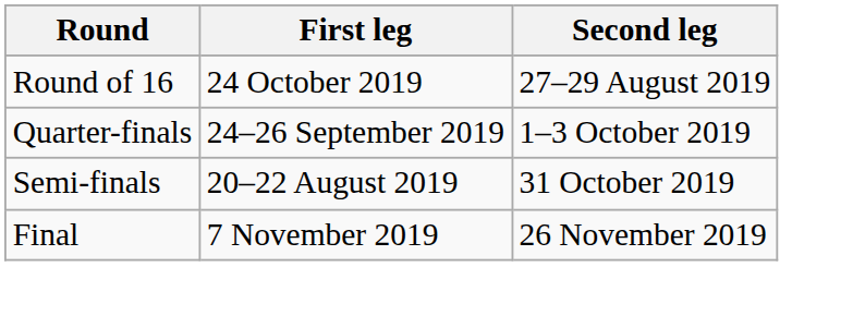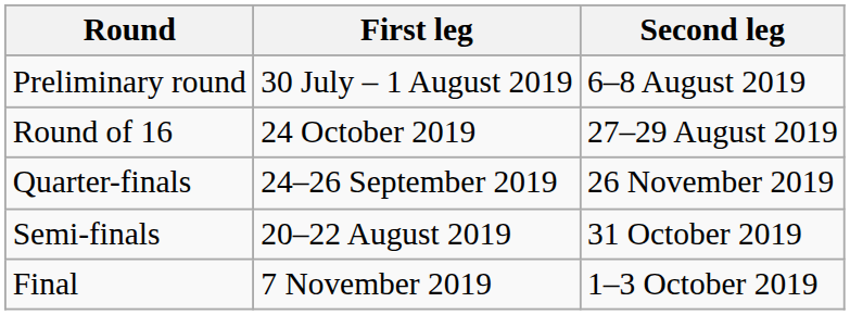 <table class="wikitable">
 <tr>
 <th>Round</th>
 <th>First leg</th>
 <th>Second leg</th>
+</tr>
+<tr>
+<td>Preliminary round</td>
+<td>30 July – 1 August 2019</td>
+<td>6–8 August 2019</td>
 </tr>
 <tr>
 <td>Round of 16</td>
 <td>24 October 2019</td>
 <td>27–29 August 2019</td>
 </tr>
 <tr>
 <td>Quarter-finals</td>
 <td>24–26 September 2019</td>
-<td>1–3 October 2019</td>
+<td>26 November 2019</td>
 </tr>
 <tr>
 <td>Semi-finals</td>
 <td>20–22 August 2019</td>
 <td>31 October 2019</td>
 </tr>
 <tr>
 <td>Final</td>
 <td>7 November 2019</td>
-<td>26 November 2019</td>
+<td>1–3 October 2019</td>
 </tr>
 </table>
